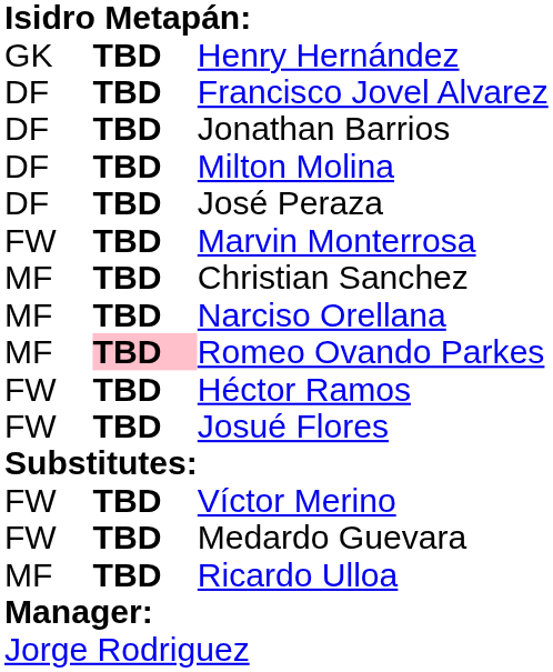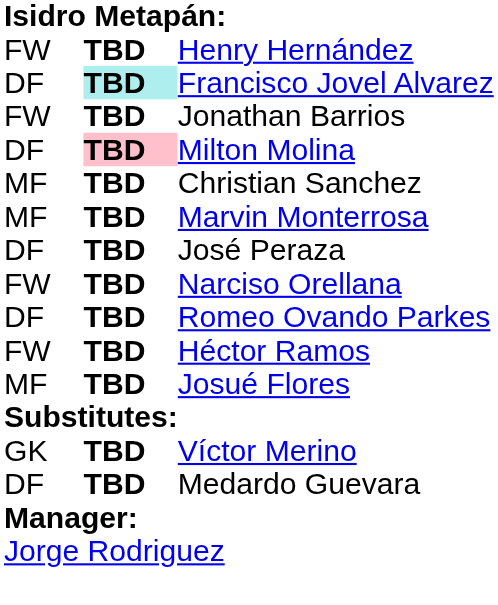 <table style="font-size: 90%" cellspacing="0" cellpadding="0">
 <tr>
 <td colspan="4"><strong>Isidro Metapán:</strong></td>
 </tr>
 <tr>
 <th width="25"></th>
 <th width="25"></th>
 </tr>
 <tr>
-<td>GK</td>
+<td>FW</td>
 <td><strong>TBD</strong></td>
 <td> <a href='#'>Henry Hernández</a></td>
 </tr>
 <tr>
 <td>DF</td>
-<td><strong>TBD</strong></td>
+<td style="background: paleturquoise;"><strong>TBD</strong></td>
 <td> <a href='#'>Francisco Jovel Alvarez</a></td>
 </tr>
 <tr>
-<td>DF</td>
+<td>FW</td>
 <td><strong>TBD</strong></td>
 <td> Jonathan Barrios</td>
 <td></td>
 <td></td>
 </tr>
 <tr>
 <td>DF</td>
-<td><strong>TBD </strong></td>
+<td style="background: pink;"><strong>TBD </strong></td>
 <td> <a href='#'>Milton Molina</a></td>
+</tr>
+<tr>
+<td>MF</td>
+<td><strong>TBD</strong></td>
+<td> Christian Sanchez</td>
+<td></td>
+<td></td>
+</tr>
+<tr>
+<td>MF</td>
+<td><strong>TBD</strong></td>
+<td> <a href='#'>Marvin Monterrosa</a></td>
 </tr>
 <tr>
 <td>DF</td>
 <td><strong>TBD</strong></td>
 <td> José Peraza</td>
 <td></td>
 <td></td>
 </tr>
 <tr>
 <td>FW</td>
 <td><strong>TBD</strong></td>
-<td> <a href='#'>Marvin Monterrosa</a></td>
-</tr>
-<tr>
-<td>MF</td>
-<td><strong>TBD</strong></td>
-<td> Christian Sanchez</td>
-<td></td>
-<td></td>
-</tr>
-<tr>
-<td>MF</td>
-<td><strong>TBD</strong></td>
 <td> <a href='#'>Narciso Orellana</a></td>
 <td></td>
 <td></td>
 </tr>
 <tr>
-<td>MF</td>
-<td style="background: pink;"><strong>TBD</strong></td>
+<td>DF</td>
+<td><strong>TBD</strong></td>
 <td> <a href='#'>Romeo Ovando Parkes</a></td>
 </tr>
 <tr>
 <td>FW</td>
 <td><strong>TBD</strong></td>
 <td> <a href='#'>Héctor Ramos</a></td>
 </tr>
 <tr>
-<td>FW</td>
+<td>MF</td>
 <td><strong>TBD</strong></td>
 <td> <a href='#'>Josué Flores</a></td>
 </tr>
 <tr>
 <td colspan=2><strong>Substitutes:</strong></td>
 </tr>
 <tr>
-<td>FW</td>
+<td>GK</td>
 <td><strong>TBD</strong></td>
 <td> <a href='#'>Víctor Merino</a></td>
 <td></td>
 <td></td>
 </tr>
 <tr>
-<td>FW</td>
+<td>DF</td>
 <td><strong>TBD</strong></td>
 <td> Medardo Guevara</td>
-<td></td>
-<td></td>
-</tr>
-<tr>
-<td>MF</td>
-<td><strong>TBD</strong></td>
-<td> <a href='#'>Ricardo Ulloa</a></td>
 <td></td>
 <td></td>
 </tr>
 <tr>
 <td colspan=3><strong>Manager:</strong></td>
 </tr>
 <tr>
 <td colspan=4> <a href='#'>Jorge Rodriguez</a></td>
 </tr>
 </table>
